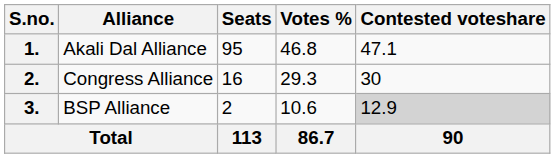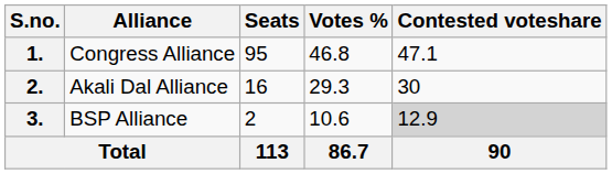 <table class="wikitable sortable">
 <tr>
 <th>S.no.</th>
 <th>Alliance</th>
 <th>Seats</th>
 <th>Votes %</th>
 <th>Contested voteshare</th>
 </tr>
 <tr>
 <th>1.</th>
-<td>Akali Dal Alliance</td>
+<td>Congress Alliance</td>
 <td>95</td>
 <td>46.8</td>
 <td>47.1</td>
 </tr>
 <tr>
 <th>2.</th>
-<td>Congress Alliance</td>
+<td>Akali Dal Alliance</td>
 <td>16</td>
 <td>29.3</td>
 <td>30</td>
 </tr>
 <tr>
 <th>3.</th>
 <td>BSP Alliance</td>
 <td>2</td>
 <td>10.6</td>
 <td style="background: lightgrey;">12.9</td>
 </tr>
 <tr>
 <th colspan="2">Total</th>
 <th>113</th>
 <th>86.7</th>
 <th>90</th>
 </tr>
 </table>
